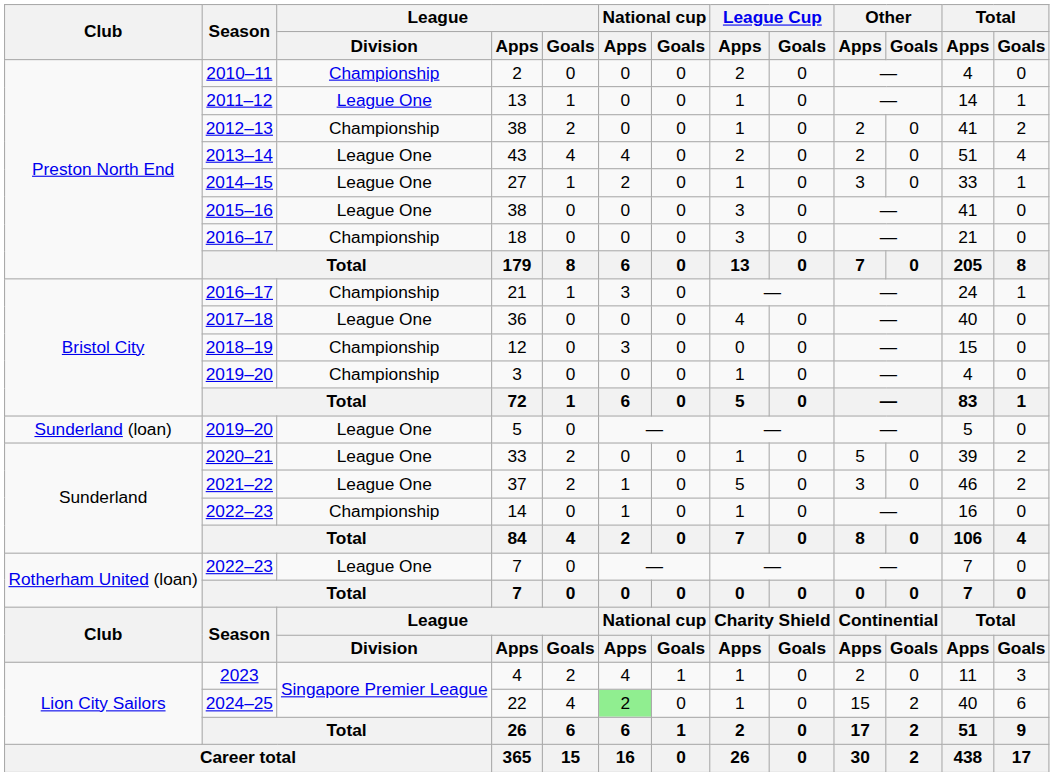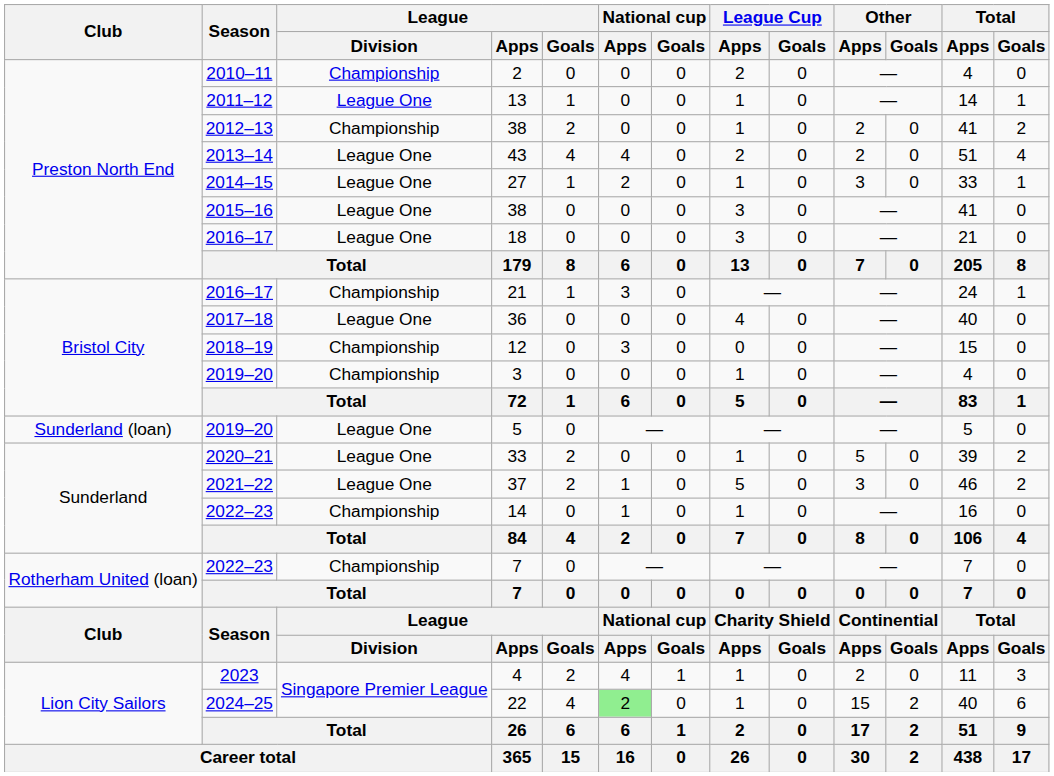 <table class="wikitable" style="text-align:center">
 <tr>
 <th rowspan="2">Club</th>
 <th rowspan="2">Season</th>
 <th colspan="3">League</th>
 <th colspan="2">National cup</th>
 <th colspan="2"><a href='#'>League Cup</a></th>
 <th colspan="2">Other</th>
 <th colspan="2">Total</th>
 </tr>
 <tr>
 <th>Division</th>
 <th>Apps</th>
 <th>Goals</th>
 <th>Apps</th>
 <th>Goals</th>
 <th>Apps</th>
 <th>Goals</th>
 <th>Apps</th>
 <th>Goals</th>
 <th>Apps</th>
 <th>Goals</th>
 </tr>
 <tr>
 <td rowspan="8"><a href='#'>Preston North End</a></td>
 <td><a href='#'>2010–11</a></td>
 <td><a href='#'>Championship</a></td>
 <td>2</td>
 <td>0</td>
 <td>0</td>
 <td>0</td>
 <td>2</td>
 <td>0</td>
 <td colspan="2">—</td>
 <td>4</td>
 <td>0</td>
 </tr>
 <tr>
 <td><a href='#'>2011–12</a></td>
 <td><a href='#'>League One</a></td>
 <td>13</td>
 <td>1</td>
 <td>0</td>
 <td>0</td>
 <td>1</td>
 <td>0</td>
 <td colspan="2">—</td>
 <td>14</td>
 <td>1</td>
 </tr>
 <tr>
 <td><a href='#'>2012–13</a></td>
 <td>Championship</td>
 <td>38</td>
 <td>2</td>
 <td>0</td>
 <td>0</td>
 <td>1</td>
 <td>0</td>
 <td>2</td>
 <td>0</td>
 <td>41</td>
 <td>2</td>
 </tr>
 <tr>
 <td><a href='#'>2013–14</a></td>
 <td>League One</td>
 <td>43</td>
 <td>4</td>
 <td>4</td>
 <td>0</td>
 <td>2</td>
 <td>0</td>
 <td>2</td>
 <td>0</td>
 <td>51</td>
 <td>4</td>
 </tr>
 <tr>
 <td><a href='#'>2014–15</a></td>
 <td>League One</td>
 <td>27</td>
 <td>1</td>
 <td>2</td>
 <td>0</td>
 <td>1</td>
 <td>0</td>
 <td>3</td>
 <td>0</td>
 <td>33</td>
 <td>1</td>
 </tr>
 <tr>
 <td><a href='#'>2015–16</a></td>
 <td>League One</td>
 <td>38</td>
 <td>0</td>
 <td>0</td>
 <td>0</td>
 <td>3</td>
 <td>0</td>
 <td colspan="2">—</td>
 <td>41</td>
 <td>0</td>
 </tr>
 <tr>
 <td><a href='#'>2016–17</a></td>
-<td>Championship</td>
+<td>League One</td>
 <td>18</td>
 <td>0</td>
 <td>0</td>
 <td>0</td>
 <td>3</td>
 <td>0</td>
 <td colspan="2">—</td>
 <td>21</td>
 <td>0</td>
 </tr>
 <tr>
 <th colspan=2>Total</th>
 <th>179</th>
 <th>8</th>
 <th>6</th>
 <th>0</th>
 <th>13</th>
 <th>0</th>
 <th>7</th>
 <th>0</th>
 <th>205</th>
 <th>8</th>
 </tr>
 <tr>
 <td rowspan="5"><a href='#'>Bristol City</a></td>
 <td><a href='#'>2016–17</a></td>
 <td>Championship</td>
 <td>21</td>
 <td>1</td>
 <td>3</td>
 <td>0</td>
 <td colspan="2">—</td>
 <td colspan="2">—</td>
 <td>24</td>
 <td>1</td>
 </tr>
 <tr>
 <td><a href='#'>2017–18</a></td>
 <td>League One</td>
 <td>36</td>
 <td>0</td>
 <td>0</td>
 <td>0</td>
 <td>4</td>
 <td>0</td>
 <td colspan="2">—</td>
 <td>40</td>
 <td>0</td>
 </tr>
 <tr>
 <td><a href='#'>2018–19</a></td>
 <td>Championship</td>
 <td>12</td>
 <td>0</td>
 <td>3</td>
 <td>0</td>
 <td>0</td>
 <td>0</td>
 <td colspan="2">—</td>
 <td>15</td>
 <td>0</td>
 </tr>
 <tr>
 <td><a href='#'>2019–20</a></td>
 <td>Championship</td>
 <td>3</td>
 <td>0</td>
 <td>0</td>
 <td>0</td>
 <td>1</td>
 <td>0</td>
 <td colspan="2">—</td>
 <td>4</td>
 <td>0</td>
 </tr>
 <tr>
 <th colspan=2>Total</th>
 <th>72</th>
 <th>1</th>
 <th>6</th>
 <th>0</th>
 <th>5</th>
 <th>0</th>
 <th colspan="2">—</th>
 <th>83</th>
 <th>1</th>
 </tr>
 <tr>
 <td><a href='#'>Sunderland</a> (loan)</td>
 <td><a href='#'>2019–20</a></td>
 <td>League One</td>
 <td>5</td>
 <td>0</td>
 <td colspan="2">—</td>
 <td colspan="2">—</td>
 <td colspan="2">—</td>
 <td>5</td>
 <td>0</td>
 </tr>
 <tr>
 <td rowspan=4>Sunderland</td>
 <td><a href='#'>2020–21</a></td>
 <td>League One</td>
 <td>33</td>
 <td>2</td>
 <td>0</td>
 <td>0</td>
 <td>1</td>
 <td>0</td>
 <td>5</td>
 <td>0</td>
 <td>39</td>
 <td>2</td>
 </tr>
 <tr>
 <td><a href='#'>2021–22</a></td>
 <td>League One</td>
 <td>37</td>
 <td>2</td>
 <td>1</td>
 <td>0</td>
 <td>5</td>
 <td>0</td>
 <td>3</td>
 <td>0</td>
 <td>46</td>
 <td>2</td>
 </tr>
 <tr>
 <td><a href='#'>2022–23</a></td>
 <td>Championship</td>
 <td>14</td>
 <td>0</td>
 <td>1</td>
 <td>0</td>
 <td>1</td>
 <td>0</td>
 <td colspan="2">—</td>
 <td>16</td>
 <td>0</td>
 </tr>
 <tr>
 <th colspan=2>Total</th>
 <th>84</th>
 <th>4</th>
 <th>2</th>
 <th>0</th>
 <th>7</th>
 <th>0</th>
 <th>8</th>
 <th>0</th>
 <th>106</th>
 <th>4</th>
 </tr>
 <tr>
 <td rowspan="2"><a href='#'>Rotherham United</a> (loan)</td>
 <td><a href='#'>2022–23</a></td>
-<td>League One</td>
+<td>Championship</td>
 <td>7</td>
 <td>0</td>
 <td colspan="2">—</td>
 <td colspan="2">—</td>
 <td colspan="2">—</td>
 <td>7</td>
 <td>0</td>
 </tr>
 <tr>
 <th colspan="2">Total</th>
 <th>7</th>
 <th>0</th>
 <th>0</th>
 <th>0</th>
 <th>0</th>
 <th>0</th>
 <th>0</th>
 <th>0</th>
 <th>7</th>
 <th>0</th>
 </tr>
 <tr>
 <th rowspan="2">Club</th>
 <th rowspan="2">Season</th>
 <th colspan="3">League</th>
 <th colspan="2">National cup</th>
 <th colspan="2">Charity Shield</th>
 <th colspan="2">Continential </th>
 <th colspan="2">Total</th>
 </tr>
 <tr>
 <th>Division</th>
 <th>Apps</th>
 <th>Goals</th>
 <th>Apps</th>
 <th>Goals</th>
 <th>Apps</th>
 <th>Goals</th>
 <th>Apps</th>
 <th>Goals</th>
 <th>Apps</th>
 <th>Goals</th>
 </tr>
 <tr>
 <td rowspan="3"><a href='#'>Lion City Sailors</a></td>
 <td><a href='#'>2023</a></td>
 <td rowspan="2"><a href='#'>Singapore Premier League</a></td>
 <td>4</td>
 <td>2</td>
 <td>4</td>
 <td>1</td>
 <td>1</td>
 <td>0</td>
 <td>2</td>
 <td>0</td>
 <td>11</td>
 <td>3</td>
 </tr>
 <tr>
 <td><a href='#'>2024–25</a></td>
 <td>22</td>
 <td>4</td>
 <td style="background: lightgreen;">2</td>
 <td>0</td>
 <td>1</td>
 <td>0</td>
 <td>15 </td>
 <td>2 </td>
 <td>40</td>
 <td>6</td>
 </tr>
 <tr>
 <th colspan=2>Total</th>
 <th>26</th>
 <th>6</th>
 <th>6</th>
 <th>1</th>
 <th>2</th>
 <th>0</th>
 <th>17</th>
 <th>2</th>
 <th>51</th>
 <th>9</th>
 </tr>
 <tr>
 <th colspan=3>Career total</th>
 <th>365</th>
 <th>15</th>
 <th>16</th>
 <th>0</th>
 <th>26</th>
 <th>0</th>
 <th>30</th>
 <th>2</th>
 <th>438</th>
 <th>17</th>
 </tr>
 </table>
